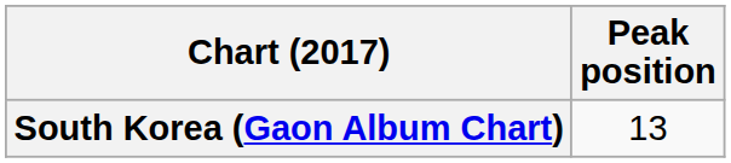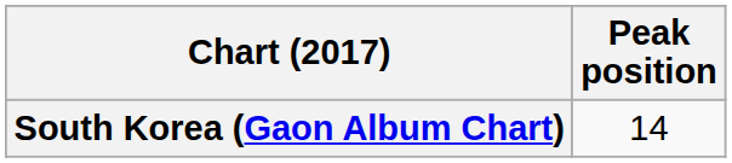 <table class="wikitable plainrowheaders" style="text-align:center">
 <tr>
 <th>Chart (2017)</th>
 <th>Peak<br>position</th>
 </tr>
 <tr>
 <th scope="row">South Korea (<a href='#'>Gaon Album Chart</a>)</th>
-<td>13</td>
+<td>14</td>
 </tr>
 </table>
